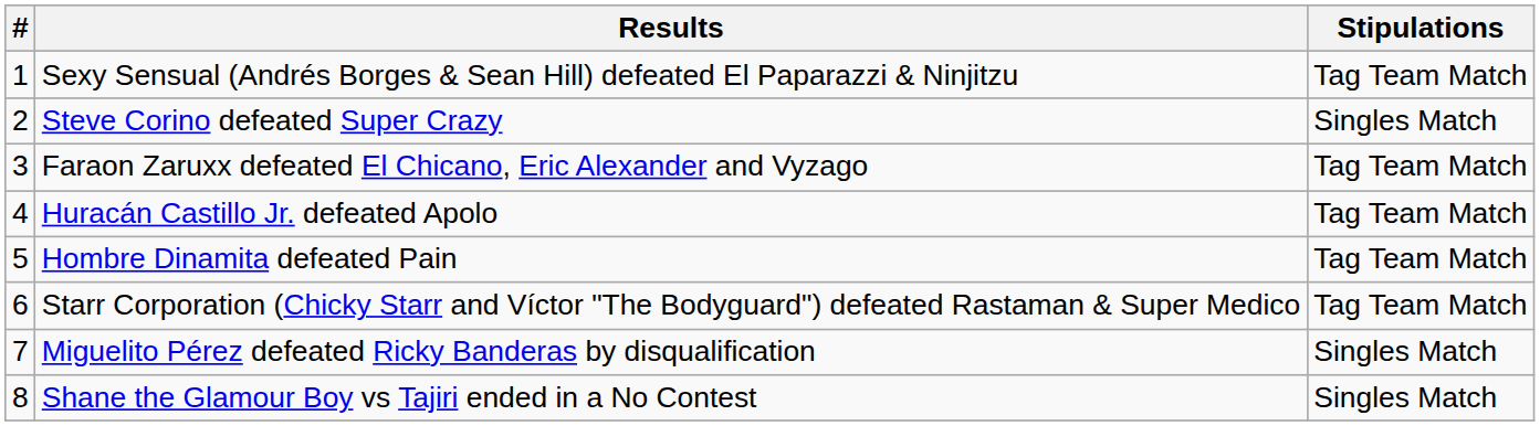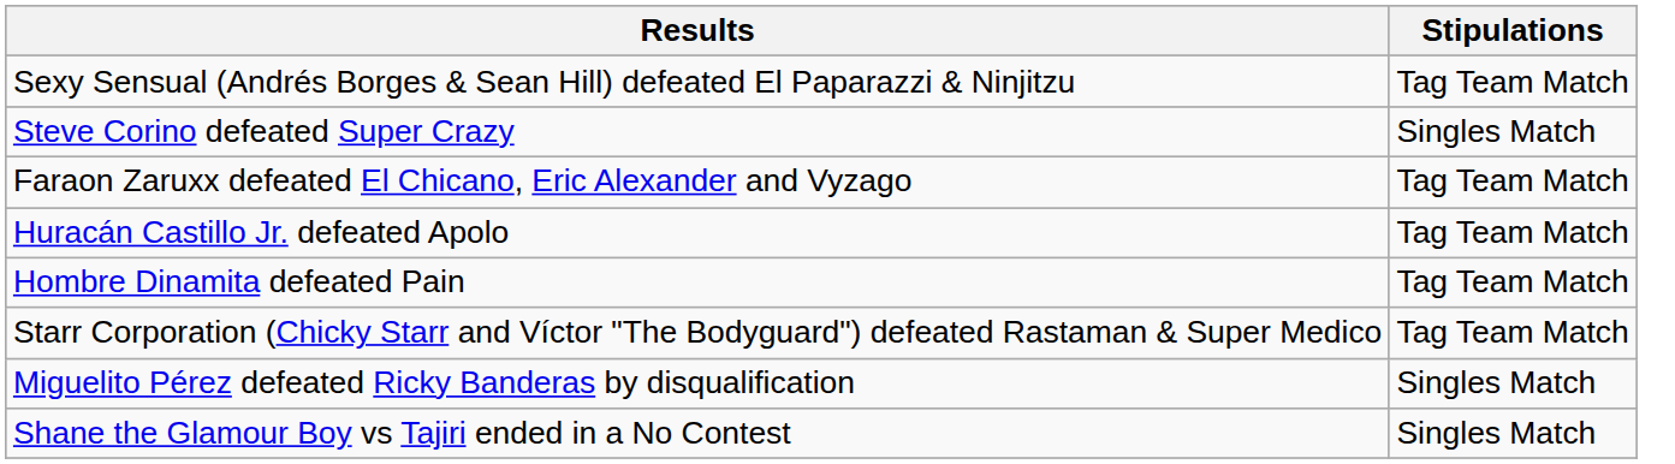 <table class="wikitable">
 <tr>
-<th>#</th>
 <th>Results</th>
 <th>Stipulations</th>
 </tr>
 <tr>
-<td>1</td>
 <td>Sexy Sensual (Andrés Borges & Sean Hill) defeated El Paparazzi & Ninjitzu</td>
 <td>Tag Team Match</td>
 </tr>
 <tr>
-<td>2</td>
 <td><a href='#'>Steve Corino</a> defeated <a href='#'>Super Crazy</a></td>
 <td>Singles Match</td>
 </tr>
 <tr>
-<td>3</td>
 <td>Faraon Zaruxx defeated <a href='#'>El Chicano</a>, <a href='#'>Eric Alexander</a> and Vyzago</td>
 <td>Tag Team Match</td>
 </tr>
 <tr>
-<td>4</td>
 <td><a href='#'>Huracán Castillo Jr.</a> defeated Apolo</td>
 <td>Tag Team Match</td>
 </tr>
 <tr>
-<td>5</td>
 <td><a href='#'>Hombre Dinamita</a> defeated Pain</td>
 <td>Tag Team Match</td>
 </tr>
 <tr>
-<td>6</td>
 <td>Starr Corporation (<a href='#'>Chicky Starr</a> and Víctor "The Bodyguard") defeated Rastaman & Super Medico</td>
 <td>Tag Team Match</td>
 </tr>
 <tr>
-<td>7</td>
 <td><a href='#'>Miguelito Pérez</a> defeated <a href='#'>Ricky Banderas</a> by disqualification</td>
 <td>Singles Match</td>
 </tr>
 <tr>
-<td>8</td>
 <td><a href='#'>Shane the Glamour Boy</a> vs <a href='#'>Tajiri</a> ended in a No Contest</td>
 <td>Singles Match</td>
 </tr>
 </table>
